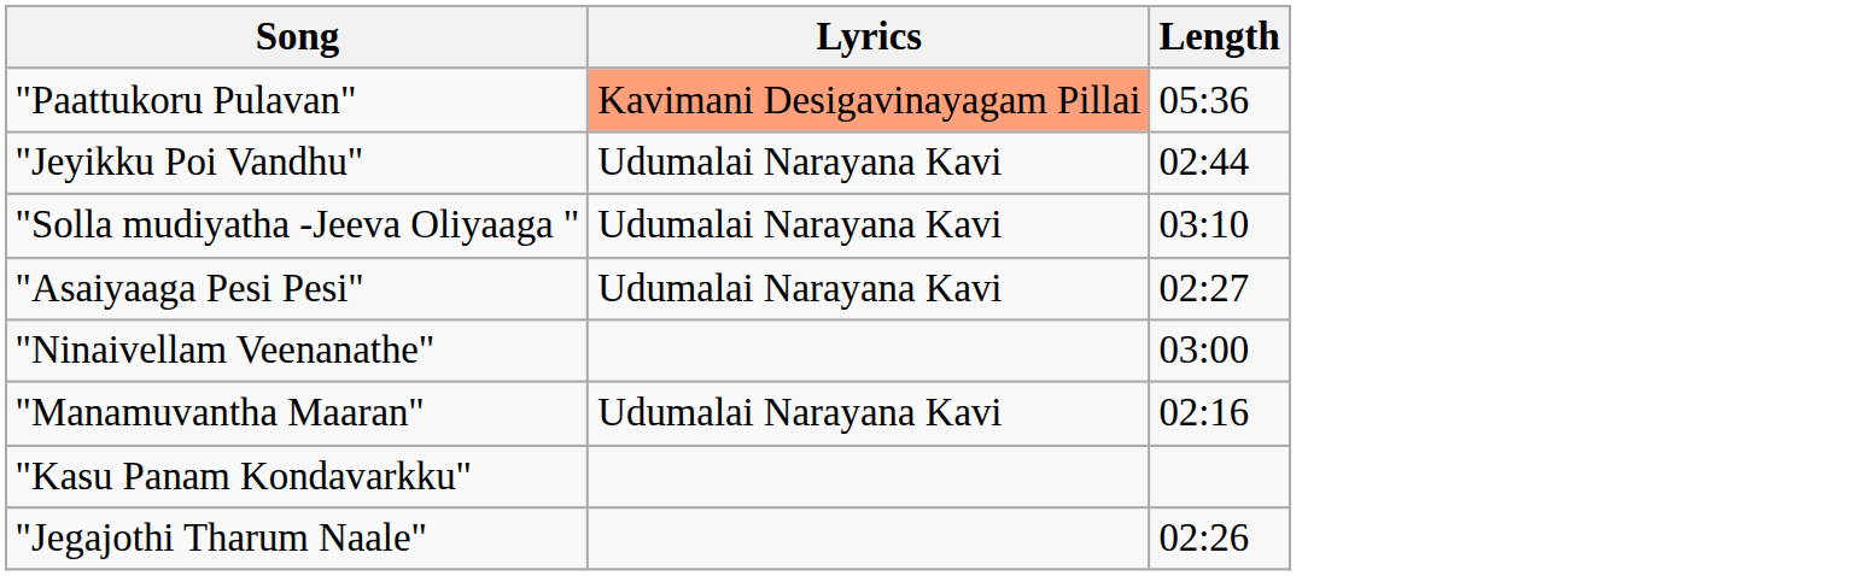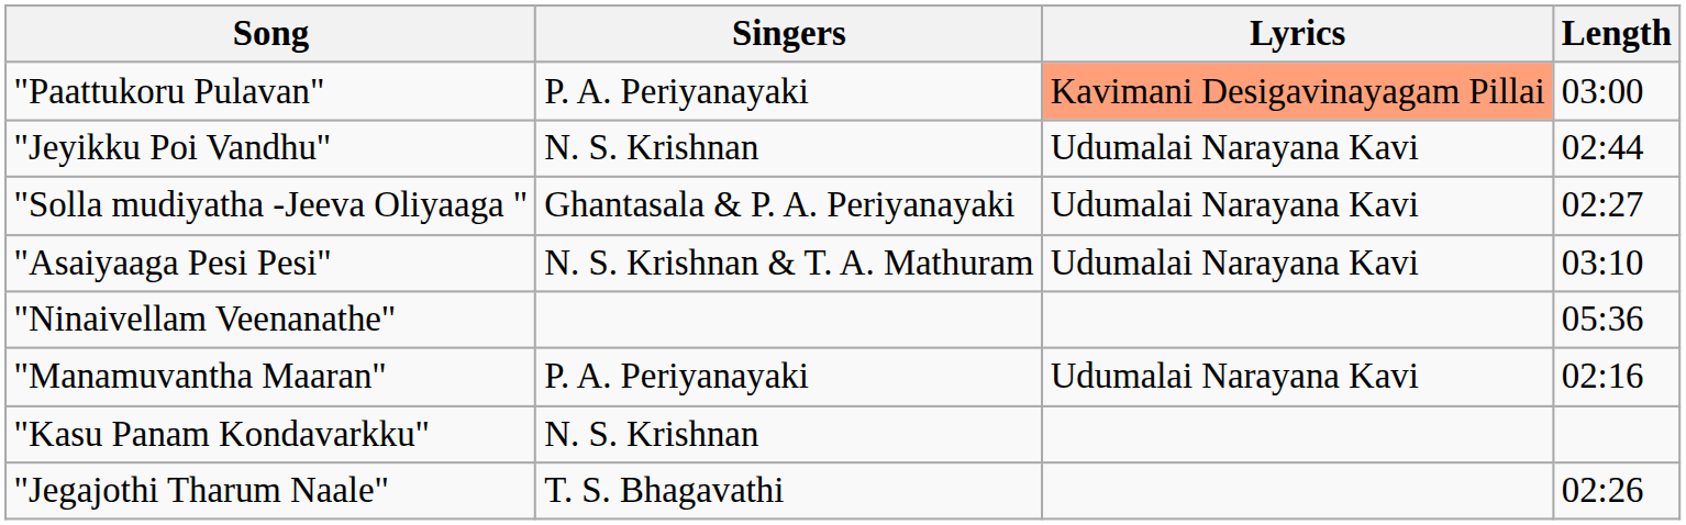 <table class="wikitable">
 <tr>
 <th>Song</th>
+<th>Singers</th>
 <th>Lyrics</th>
 <th>Length</th>
 </tr>
 <tr>
 <td>"Paattukoru Pulavan"</td>
+<td>P. A. Periyanayaki</td>
 <td style="background: lightsalmon;">Kavimani Desigavinayagam Pillai</td>
-<td>05:36</td>
+<td>03:00</td>
 </tr>
 <tr>
 <td>"Jeyikku Poi Vandhu"</td>
+<td>N. S. Krishnan</td>
 <td>Udumalai Narayana Kavi</td>
 <td>02:44</td>
 </tr>
 <tr>
 <td>"Solla mudiyatha -Jeeva Oliyaaga "</td>
+<td>Ghantasala & P. A. Periyanayaki</td>
+<td>Udumalai Narayana Kavi</td>
+<td>02:27</td>
+</tr>
+<tr>
+<td>"Asaiyaaga Pesi Pesi"</td>
+<td>N. S. Krishnan & T. A. Mathuram</td>
 <td>Udumalai Narayana Kavi</td>
 <td>03:10</td>
 </tr>
 <tr>
-<td>"Asaiyaaga Pesi Pesi"</td>
-<td>Udumalai Narayana Kavi</td>
-<td>02:27</td>
-</tr>
-<tr>
 <td>"Ninaivellam Veenanathe"</td>
 <td></td>
-<td>03:00</td>
+<td></td>
+<td>05:36</td>
 </tr>
 <tr>
 <td>"Manamuvantha Maaran"</td>
+<td>P. A. Periyanayaki</td>
 <td>Udumalai Narayana Kavi</td>
 <td>02:16</td>
 </tr>
 <tr>
 <td>"Kasu Panam Kondavarkku"</td>
+<td>N. S. Krishnan</td>
 <td></td>
 <td></td>
 </tr>
 <tr>
 <td>"Jegajothi Tharum Naale"</td>
+<td>T. S. Bhagavathi</td>
 <td></td>
 <td>02:26</td>
 </tr>
 </table>
